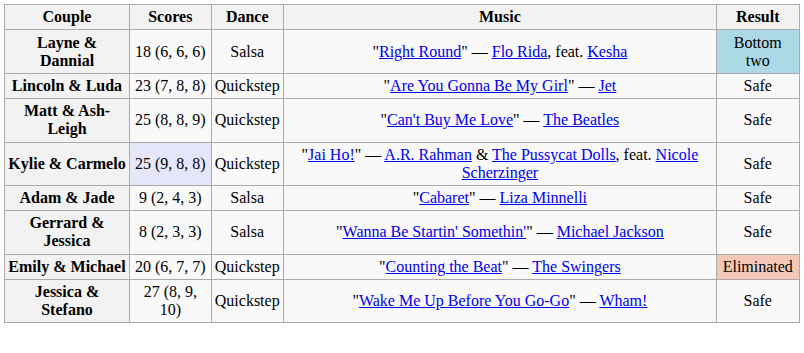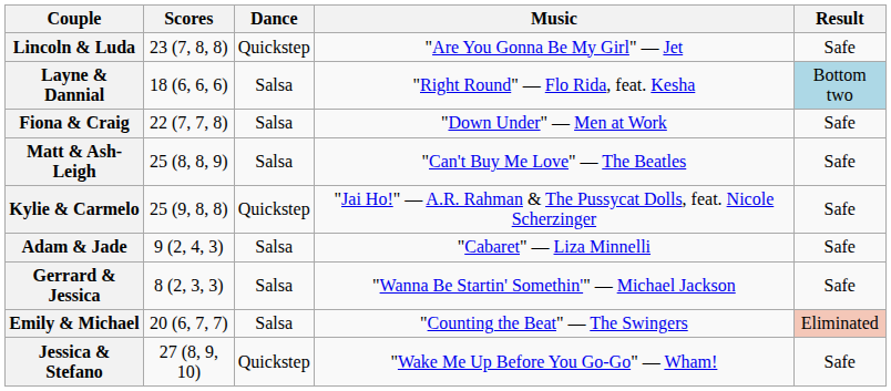 <table class="wikitable sortable" style="text-align:center; width: 90%">
 <tr>
 <th scope="col">Couple</th>
 <th scope="col">Scores</th>
 <th scope="col">Dance</th>
 <th scope="col" class="unsortable">Music</th>
 <th scope="col" class="unsortable">Result</th>
 </tr>
 <tr>
+<th scope="row">Lincoln & Luda</th>
+<td>23 (7, 8, 8)</td>
+<td>Quickstep</td>
+<td>"<a href='#'>Are You Gonna Be My Girl</a>" — <a href='#'>Jet</a></td>
+<td>Safe</td>
+</tr>
+<tr>
 <th scope="row">Layne & Dannial</th>
 <td>18 (6, 6, 6)</td>
 <td>Salsa</td>
 <td>"<a href='#'>Right Round</a>" — <a href='#'>Flo Rida</a>, feat. <a href='#'>Kesha</a></td>
 <td bgcolor="lightblue">Bottom two</td>
 </tr>
 <tr>
-<th scope="row">Lincoln & Luda</th>
-<td>23 (7, 8, 8)</td>
-<td>Quickstep</td>
-<td>"<a href='#'>Are You Gonna Be My Girl</a>" — <a href='#'>Jet</a></td>
+<th scope="row">Fiona & Craig</th>
+<td>22 (7, 7, 8)</td>
+<td>Salsa</td>
+<td>"<a href='#'>Down Under</a>" — <a href='#'>Men at Work</a></td>
 <td>Safe</td>
 </tr>
 <tr>
 <th scope="row">Matt & Ash-Leigh</th>
 <td>25 (8, 8, 9)</td>
-<td>Quickstep</td>
+<td>Salsa</td>
 <td>"<a href='#'>Can't Buy Me Love</a>" — <a href='#'>The Beatles</a></td>
 <td>Safe</td>
 </tr>
 <tr>
 <th scope="row">Kylie & Carmelo</th>
-<td style="background: lavender;">25 (9, 8, 8)</td>
+<td>25 (9, 8, 8)</td>
 <td>Quickstep</td>
 <td>"<a href='#'>Jai Ho!</a>" — <a href='#'>A.R. Rahman</a> & <a href='#'>The Pussycat Dolls</a>, feat. <a href='#'>Nicole Scherzinger</a></td>
 <td>Safe</td>
 </tr>
 <tr>
 <th scope="row">Adam & Jade</th>
 <td>9 (2, 4, 3)</td>
 <td>Salsa</td>
 <td>"<a href='#'>Cabaret</a>" — <a href='#'>Liza Minnelli</a></td>
 <td>Safe</td>
 </tr>
 <tr>
 <th scope="row">Gerrard & Jessica</th>
 <td>8 (2, 3, 3)</td>
 <td>Salsa</td>
 <td>"<a href='#'>Wanna Be Startin' Somethin'</a>" — <a href='#'>Michael Jackson</a></td>
 <td>Safe</td>
 </tr>
 <tr>
 <th scope="row">Emily & Michael</th>
 <td>20 (6, 7, 7)</td>
-<td>Quickstep</td>
+<td>Salsa</td>
 <td>"<a href='#'>Counting the Beat</a>" — <a href='#'>The Swingers</a></td>
 <td bgcolor="f4c7b8">Eliminated</td>
 </tr>
 <tr>
 <th scope="row">Jessica & Stefano</th>
 <td>27 (8, 9, 10)</td>
 <td>Quickstep</td>
 <td>"<a href='#'>Wake Me Up Before You Go-Go</a>" — <a href='#'>Wham!</a></td>
 <td>Safe</td>
 </tr>
 </table>
